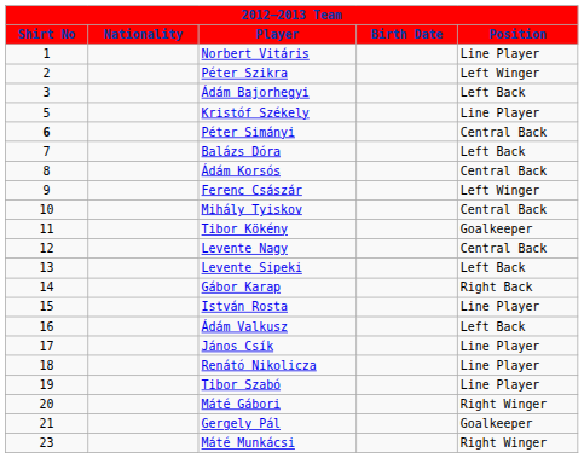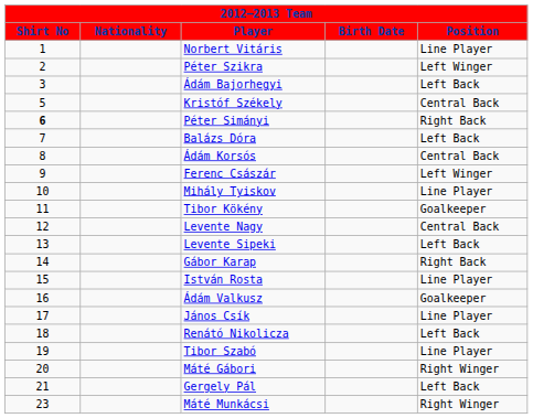 <table class="wikitable collapsible collapsed" style="width:100%">
 <tr>
 <th colspan=5 style="background-color:red;color:#0038af;text-align:center;"> <strong>2012–2013 Team</strong></th>
 </tr>
 <tr>
 <th style="color:#0038af; background:red">Shirt No</th>
 <th style="color:#0038af; background:red">Nationality</th>
 <th style="color:#0038af; background:red">Player</th>
 <th style="color:#0038af; background:red">Birth Date</th>
 <th style="color:#0038af; background:red">Position</th>
 </tr>
 <tr>
 <td align=center>1</td>
 <td></td>
 <td><a href='#'>Norbert Vitáris</a></td>
 <td></td>
 <td>Line Player</td>
 </tr>
 <tr>
 <td align=center>2</td>
 <td></td>
 <td><a href='#'>Péter Szikra</a></td>
 <td></td>
 <td>Left Winger</td>
 </tr>
 <tr>
 <td align=center>3</td>
 <td></td>
 <td><a href='#'>Ádám Bajorhegyi</a></td>
 <td></td>
 <td>Left Back</td>
 </tr>
 <tr>
 <td align=center>5</td>
 <td></td>
 <td><a href='#'>Kristóf Székely</a></td>
 <td></td>
-<td>Line Player</td>
+<td>Central Back</td>
 </tr>
 <tr>
 <td align=center><strong>6</strong></td>
 <td></td>
 <td><a href='#'>Péter Simányi</a></td>
 <td></td>
-<td>Central Back</td>
+<td>Right Back</td>
 </tr>
 <tr>
 <td align=center>7</td>
 <td></td>
 <td><a href='#'>Balázs Dóra</a></td>
 <td></td>
 <td>Left Back</td>
 </tr>
 <tr>
 <td align=center>8</td>
 <td></td>
 <td><a href='#'>Ádám Korsós</a></td>
 <td></td>
 <td>Central Back</td>
 </tr>
 <tr>
 <td align=center>9</td>
 <td></td>
 <td><a href='#'>Ferenc Császár</a></td>
 <td></td>
 <td>Left Winger</td>
 </tr>
 <tr>
 <td align=center>10</td>
 <td></td>
 <td><a href='#'>Mihály Tyiskov</a></td>
 <td></td>
-<td>Central Back</td>
+<td>Line Player</td>
 </tr>
 <tr>
 <td align=center>11</td>
 <td></td>
 <td><a href='#'>Tibor Kökény</a></td>
 <td></td>
 <td>Goalkeeper</td>
 </tr>
 <tr>
 <td align=center>12</td>
 <td></td>
 <td><a href='#'>Levente Nagy</a></td>
 <td></td>
 <td>Central Back</td>
 </tr>
 <tr>
 <td align=center>13</td>
 <td></td>
 <td><a href='#'>Levente Sipeki</a></td>
 <td></td>
 <td>Left Back</td>
 </tr>
 <tr>
 <td align=center>14</td>
 <td></td>
 <td><a href='#'>Gábor Karap</a></td>
 <td></td>
 <td>Right Back</td>
 </tr>
 <tr>
 <td align=center>15</td>
 <td></td>
 <td><a href='#'>István Rosta</a></td>
 <td></td>
 <td>Line Player</td>
 </tr>
 <tr>
 <td align=center>16</td>
 <td></td>
 <td><a href='#'>Ádám Valkusz</a></td>
 <td></td>
-<td>Left Back</td>
+<td>Goalkeeper</td>
 </tr>
 <tr>
 <td align=center>17</td>
 <td></td>
 <td><a href='#'>János Csík</a></td>
 <td></td>
 <td>Line Player</td>
 </tr>
 <tr>
 <td align=center>18</td>
 <td></td>
 <td><a href='#'>Renátó Nikolicza</a></td>
 <td></td>
-<td>Line Player</td>
+<td>Left Back</td>
 </tr>
 <tr>
 <td align=center>19</td>
 <td></td>
 <td><a href='#'>Tibor Szabó</a></td>
 <td></td>
 <td>Line Player</td>
 </tr>
 <tr>
 <td align=center>20</td>
 <td></td>
 <td><a href='#'>Máté Gábori</a></td>
 <td></td>
 <td>Right Winger</td>
 </tr>
 <tr>
 <td align=center>21</td>
 <td></td>
 <td><a href='#'>Gergely Pál</a></td>
 <td></td>
-<td>Goalkeeper</td>
+<td>Left Back</td>
 </tr>
 <tr>
 <td align=center>23</td>
 <td></td>
 <td><a href='#'>Máté Munkácsi</a></td>
 <td></td>
 <td>Right Winger</td>
 </tr>
 </table>
